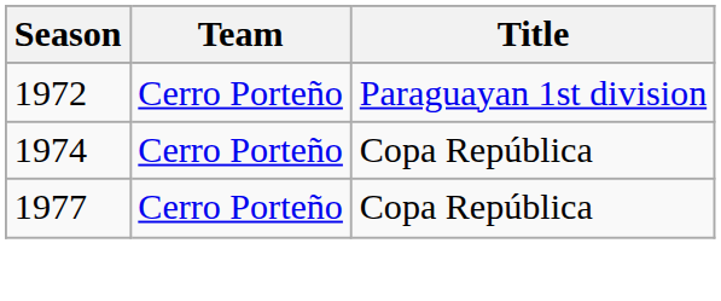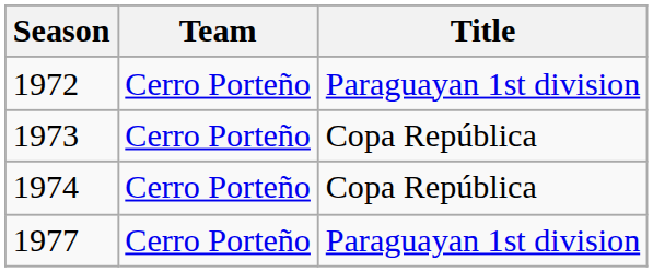 <table class="wikitable">
 <tr>
 <th>Season</th>
 <th>Team</th>
 <th>Title</th>
 </tr>
 <tr>
 <td>1972</td>
 <td><a href='#'>Cerro Porteño</a></td>
 <td><a href='#'>Paraguayan 1st division</a></td>
 </tr>
 <tr>
+<td>1973</td>
+<td><a href='#'>Cerro Porteño</a></td>
+<td>Copa República</td>
+</tr>
+<tr>
 <td>1974</td>
 <td><a href='#'>Cerro Porteño</a></td>
 <td>Copa República</td>
 </tr>
 <tr>
 <td>1977</td>
 <td><a href='#'>Cerro Porteño</a></td>
-<td>Copa República</td>
+<td><a href='#'>Paraguayan 1st division</a></td>
 </tr>
 </table>
